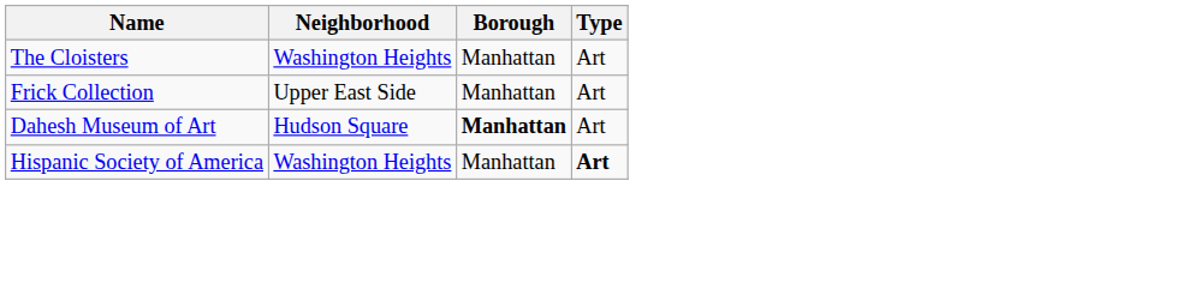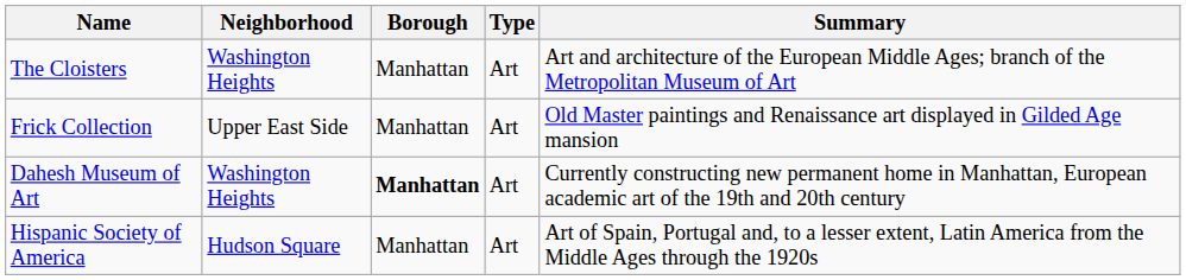 <table class="wikitable sortable">
 <tr>
 <th>Name</th>
 <th>Neighborhood</th>
 <th>Borough</th>
 <th>Type</th>
+<th>Summary</th>
 </tr>
 <tr>
 <td><a href='#'>The Cloisters</a></td>
 <td><a href='#'>Washington Heights</a></td>
 <td>Manhattan</td>
 <td>Art</td>
+<td>Art and architecture of the European Middle Ages; branch of the <a href='#'>Metropolitan Museum of Art</a></td>
 </tr>
 <tr>
 <td><a href='#'>Frick Collection</a></td>
 <td>Upper East Side</td>
 <td>Manhattan</td>
 <td>Art</td>
+<td><a href='#'>Old Master</a> paintings and Renaissance art displayed in <a href='#'>Gilded Age</a> mansion</td>
 </tr>
 <tr>
 <td><a href='#'>Dahesh Museum of Art</a></td>
-<td><a href='#'>Hudson Square</a></td>
+<td><a href='#'>Washington Heights</a></td>
 <td><strong>Manhattan</strong></td>
 <td>Art</td>
+<td>Currently constructing new permanent home in Manhattan, European academic art of the 19th and 20th century</td>
 </tr>
 <tr>
 <td><a href='#'>Hispanic Society of America</a></td>
-<td><a href='#'>Washington Heights</a></td>
+<td><a href='#'>Hudson Square</a></td>
 <td>Manhattan</td>
-<td><strong>Art</strong></td>
+<td>Art</td>
+<td>Art of Spain, Portugal and, to a lesser extent, Latin America from the Middle Ages through the 1920s</td>
 </tr>
 </table>
